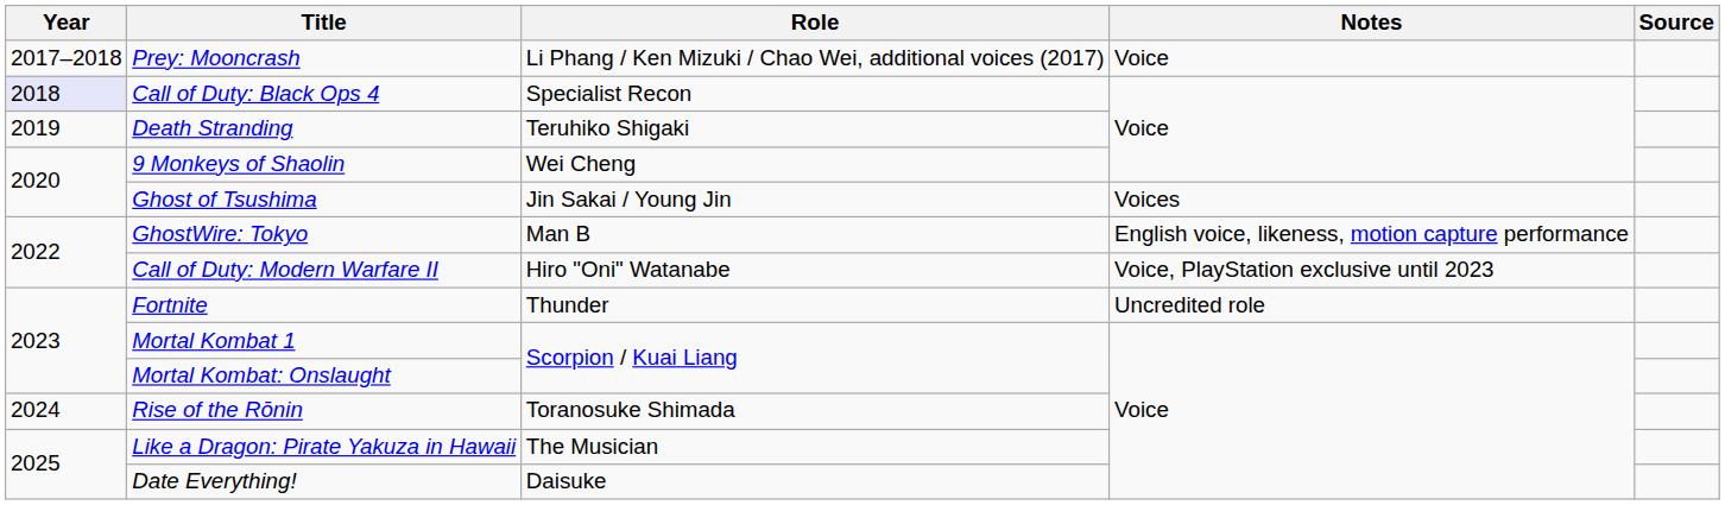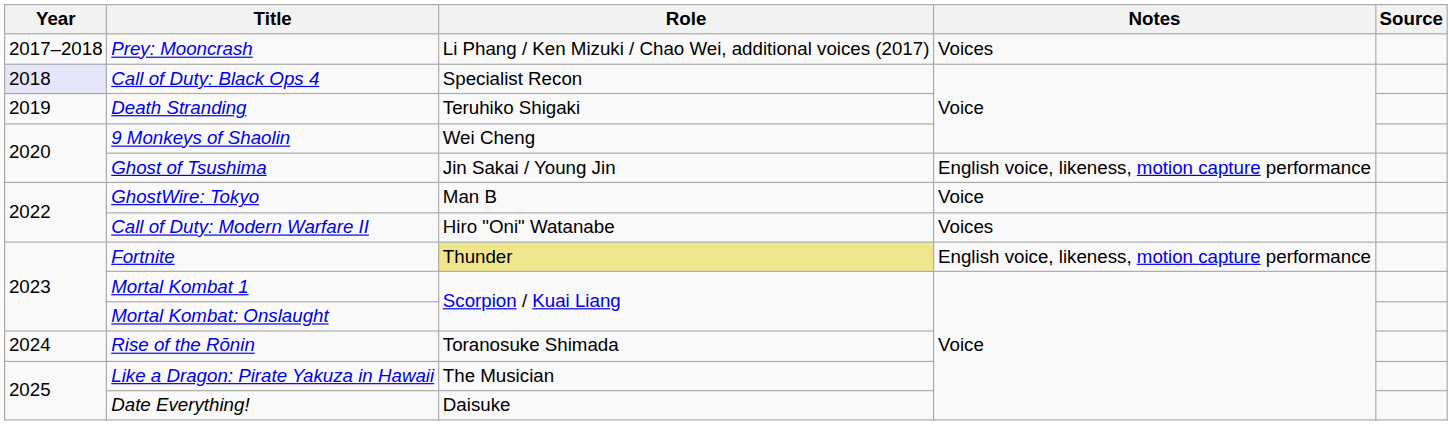 <table class="wikitable sortable">
 <tr>
 <th>Year</th>
 <th>Title</th>
 <th>Role</th>
 <th>Notes</th>
 <th>Source</th>
 </tr>
 <tr>
 <td>2017–2018</td>
 <td><em><a href='#'>Prey: Mooncrash</a></em></td>
 <td>Li Phang / Ken Mizuki / Chao Wei, additional voices (2017)</td>
-<td>Voice</td>
+<td>Voices</td>
 <td></td>
 </tr>
 <tr>
 <td style="background: lavender;">2018</td>
 <td><em><a href='#'>Call of Duty: Black Ops 4</a></em></td>
 <td>Specialist Recon</td>
 <td rowspan="3">Voice</td>
 <td></td>
 </tr>
 <tr>
 <td>2019</td>
 <td><em><a href='#'>Death Stranding</a></em></td>
 <td>Teruhiko Shigaki</td>
 <td></td>
 </tr>
 <tr>
 <td rowspan="2">2020</td>
 <td><em><a href='#'>9 Monkeys of Shaolin</a></em></td>
 <td>Wei Cheng</td>
 <td></td>
 </tr>
 <tr>
 <td><em><a href='#'>Ghost of Tsushima</a></em></td>
 <td>Jin Sakai / Young Jin</td>
-<td>Voices</td>
+<td>English voice, likeness, <a href='#'>motion capture</a> performance</td>
 <td></td>
 </tr>
 <tr>
 <td rowspan="2">2022</td>
 <td><em><a href='#'>GhostWire: Tokyo</a></em></td>
 <td>Man B</td>
-<td>English voice, likeness, <a href='#'>motion capture</a> performance</td>
+<td>Voice</td>
 <td></td>
 </tr>
 <tr>
 <td><em><a href='#'>Call of Duty: Modern Warfare II</a></em></td>
 <td>Hiro "Oni" Watanabe</td>
-<td>Voice, PlayStation exclusive until 2023</td>
+<td>Voices</td>
 <td></td>
 </tr>
 <tr>
 <td rowspan="3">2023</td>
 <td><em><a href='#'>Fortnite</a></em></td>
-<td>Thunder</td>
-<td>Uncredited role</td>
+<td style="background: khaki;">Thunder</td>
+<td>English voice, likeness, <a href='#'>motion capture</a> performance</td>
 <td></td>
 </tr>
 <tr>
 <td><em><a href='#'>Mortal Kombat 1</a></em></td>
 <td rowspan="2"><a href='#'>Scorpion</a> / <a href='#'>Kuai Liang</a></td>
 <td rowspan="5">Voice</td>
 <td></td>
 </tr>
 <tr>
 <td><em><a href='#'>Mortal Kombat: Onslaught</a></em></td>
 <td></td>
 </tr>
 <tr>
 <td>2024</td>
 <td><em><a href='#'>Rise of the Rōnin</a></em></td>
 <td>Toranosuke Shimada</td>
 <td></td>
 </tr>
 <tr>
 <td rowspan="2">2025</td>
 <td><em><a href='#'>Like a Dragon: Pirate Yakuza in Hawaii</a></em></td>
 <td>The Musician</td>
 <td></td>
 </tr>
 <tr>
 <td><em>Date Everything!</em></td>
 <td>Daisuke</td>
 <td></td>
 </tr>
 </table>
